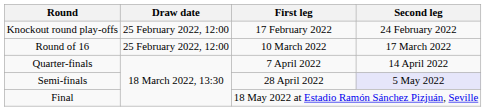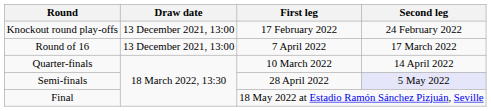 <table class="wikitable" style="text-align:center">
 <tr>
 <th>Round</th>
 <th>Draw date</th>
 <th>First leg</th>
 <th>Second leg</th>
 </tr>
 <tr>
 <td>Knockout round play-offs</td>
-<td>25 February 2022, 12:00</td>
+<td>13 December 2021, 13:00</td>
 <td>17 February 2022</td>
 <td>24 February 2022</td>
 </tr>
 <tr>
 <td>Round of 16</td>
-<td>25 February 2022, 12:00</td>
-<td>10 March 2022</td>
+<td>13 December 2021, 13:00</td>
+<td>7 April 2022</td>
 <td>17 March 2022</td>
 </tr>
 <tr>
 <td>Quarter-finals</td>
 <td rowspan="3">18 March 2022, 13:30</td>
-<td>7 April 2022</td>
+<td>10 March 2022</td>
 <td>14 April 2022</td>
 </tr>
 <tr>
 <td>Semi-finals</td>
 <td>28 April 2022</td>
 <td style="background: lavender;">5 May 2022</td>
 </tr>
 <tr>
 <td>Final</td>
 <td colspan="2">18 May 2022 at <a href='#'>Estadio Ramón Sánchez Pizjuán</a>, <a href='#'>Seville</a></td>
 </tr>
 </table>
